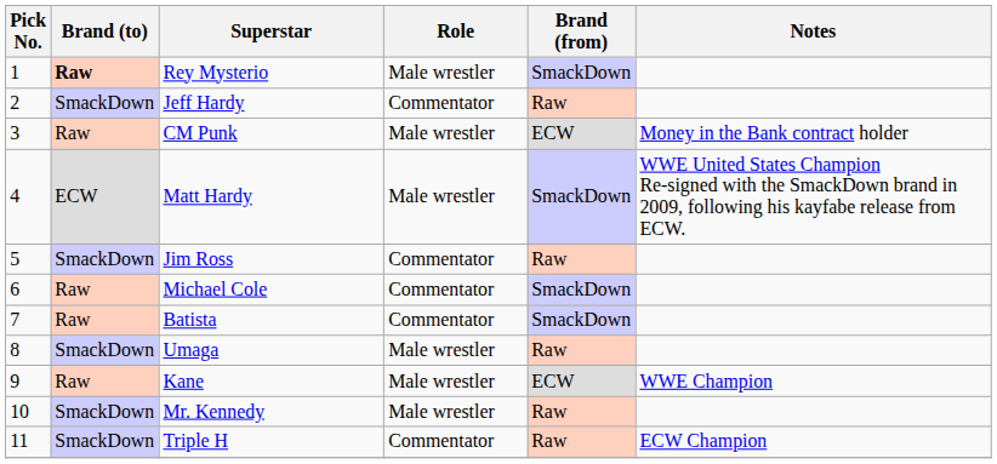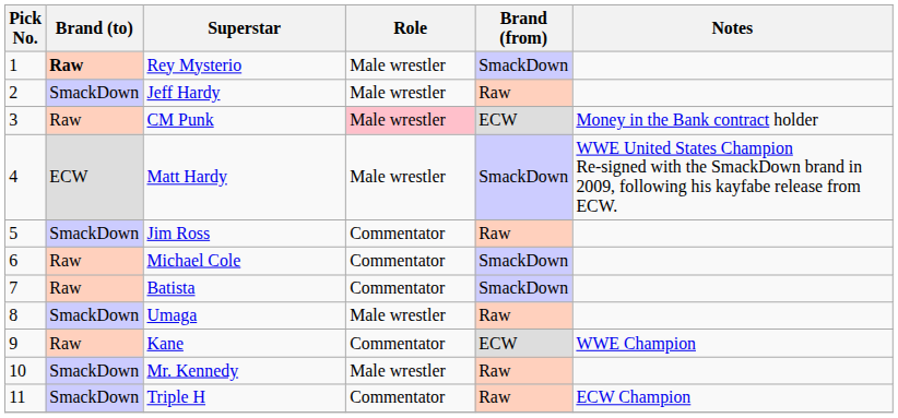 <table class="wikitable sortable" style="width: 65%">
 <tr>
 <th width=0%>Pick No.</th>
 <th width=10%>Brand (to)</th>
 <th width=25%>Superstar</th>
 <th width=15%>Role</th>
 <th width=10%>Brand (from)</th>
 <th width=40% class="unsortable">Notes</th>
 </tr>
 <tr>
 <td>1</td>
 <td style="background:#ffd0bd"><strong>Raw</strong></td>
 <td><a href='#'>Rey Mysterio</a></td>
 <td>Male wrestler</td>
 <td style="background:#ccf">SmackDown</td>
 <td></td>
 </tr>
 <tr>
 <td>2</td>
 <td style="background:#ccf">SmackDown</td>
 <td><a href='#'>Jeff Hardy</a></td>
-<td>Commentator</td>
+<td>Male wrestler</td>
 <td style="background:#ffd0bd">Raw</td>
 <td></td>
 </tr>
 <tr>
 <td>3</td>
 <td style="background:#ffd0bd">Raw</td>
 <td><a href='#'>CM Punk</a></td>
-<td>Male wrestler</td>
+<td style="background: pink;">Male wrestler</td>
 <td style="background:#ddd;">ECW</td>
 <td><a href='#'>Money in the Bank contract</a> holder</td>
 </tr>
 <tr>
 <td>4</td>
 <td style="background:#ddd;">ECW</td>
 <td><a href='#'>Matt Hardy</a></td>
 <td>Male wrestler</td>
 <td style="background:#ccf">SmackDown</td>
 <td><a href='#'>WWE United States Champion</a><br>Re-signed with the SmackDown brand in 2009, following his kayfabe release from ECW.</td>
 </tr>
 <tr>
 <td>5</td>
 <td style="background:#ccf">SmackDown</td>
 <td><a href='#'>Jim Ross</a></td>
 <td>Commentator</td>
 <td style="background:#ffd0bd">Raw</td>
 <td></td>
 </tr>
 <tr>
 <td>6</td>
 <td style="background:#ffd0bd">Raw</td>
 <td><a href='#'>Michael Cole</a></td>
 <td>Commentator</td>
 <td style="background:#ccf">SmackDown</td>
 <td></td>
 </tr>
 <tr>
 <td>7</td>
 <td style="background:#ffd0bd">Raw</td>
 <td><a href='#'>Batista</a></td>
 <td>Commentator</td>
 <td style="background:#ccf">SmackDown</td>
 <td></td>
 </tr>
 <tr>
 <td>8</td>
 <td style="background:#ccf">SmackDown</td>
 <td><a href='#'>Umaga</a></td>
 <td>Male wrestler</td>
 <td style="background:#ffd0bd">Raw</td>
 <td></td>
 </tr>
 <tr>
 <td>9</td>
 <td style="background:#ffd0bd">Raw</td>
 <td><a href='#'>Kane</a></td>
-<td>Male wrestler</td>
+<td>Commentator</td>
 <td style="background:#ddd;">ECW</td>
 <td><a href='#'>WWE Champion</a></td>
 </tr>
 <tr>
 <td>10</td>
 <td style="background:#ccf">SmackDown</td>
 <td><a href='#'>Mr. Kennedy</a></td>
 <td>Male wrestler</td>
 <td style="background:#ffd0bd">Raw</td>
 <td></td>
 </tr>
 <tr>
 <td>11</td>
 <td style="background:#ccf">SmackDown</td>
 <td><a href='#'>Triple H</a></td>
 <td>Commentator</td>
 <td style="background:#ffd0bd">Raw</td>
 <td><a href='#'>ECW Champion</a></td>
 </tr>
 <tr>
 </tr>
 </table>
